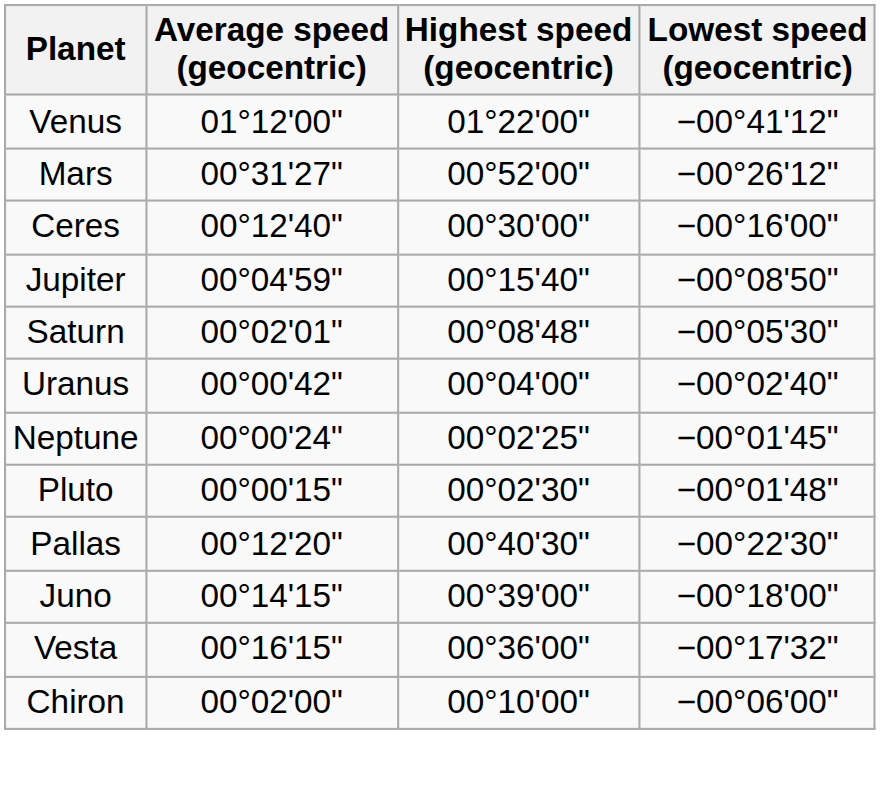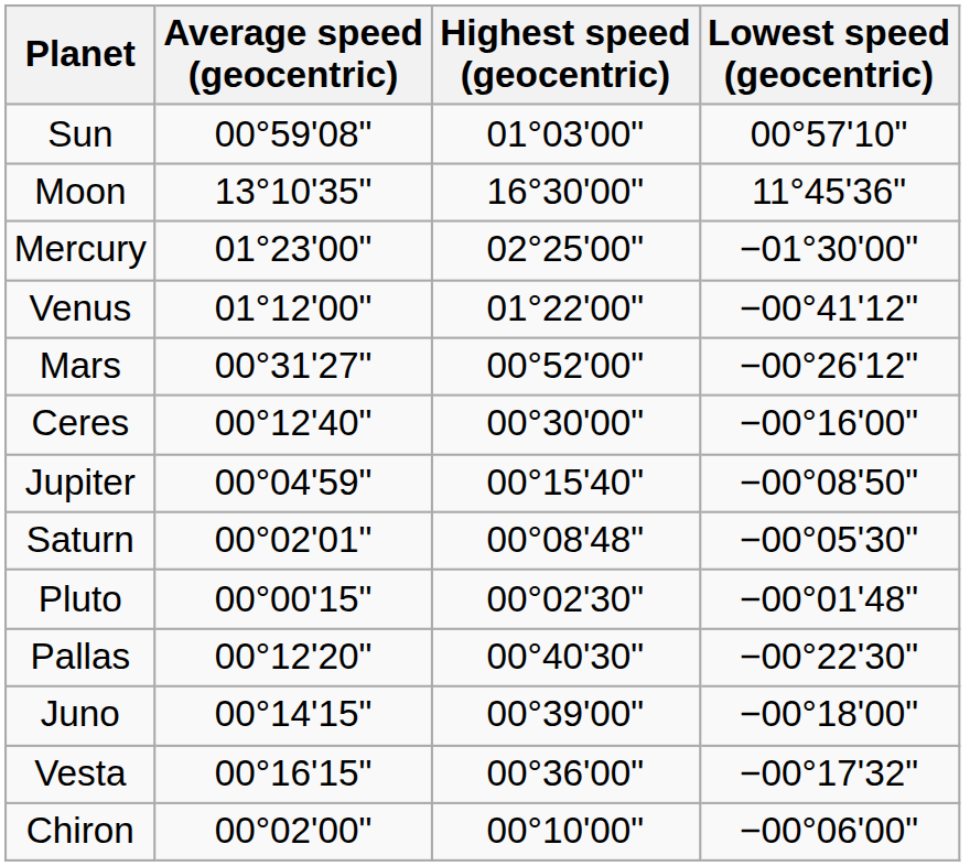 <table border="2" class="wikitable sortable" style="text-align:center">
 <tr>
 <th>Planet</th>
 <th>Average speed<br>(geocentric)<br></th>
 <th>Highest speed<br>(geocentric)<br></th>
 <th>Lowest speed<br>(geocentric)<br></th>
+</tr>
+<tr --->
+<td>Sun</td>
+<td>00°59'08"</td>
+<td>01°03'00"</td>
+<td>00°57'10"</td>
+</tr>
+<tr --->
+<td>Moon</td>
+<td>13°10'35"</td>
+<td>16°30'00"</td>
+<td>11°45'36"</td>
+</tr>
+<tr --->
+<td>Mercury</td>
+<td>01°23'00"</td>
+<td>02°25'00"</td>
+<td>−01°30'00"</td>
 </tr>
 <tr --->
 <td>Venus</td>
 <td>01°12'00"</td>
 <td>01°22'00"</td>
 <td>−00°41'12"</td>
 </tr>
 <tr --->
 <td>Mars</td>
 <td>00°31'27"</td>
 <td>00°52'00"</td>
 <td>−00°26'12"</td>
 </tr>
 <tr --->
 <td>Ceres</td>
 <td>00°12'40"</td>
 <td>00°30'00"</td>
 <td>−00°16'00"</td>
 </tr>
 <tr --->
 <td>Jupiter</td>
 <td>00°04'59"</td>
 <td>00°15'40"</td>
 <td>−00°08'50"</td>
 </tr>
 <tr --->
 <td>Saturn</td>
 <td>00°02'01"</td>
 <td>00°08'48"</td>
 <td>−00°05'30"</td>
 </tr>
 <tr --->
-<td>Uranus</td>
-<td>00°00'42"</td>
-<td>00°04'00"</td>
-<td>−00°02'40"</td>
-</tr>
-<tr --->
-<td>Neptune</td>
-<td>00°00'24"</td>
-<td>00°02'25"</td>
-<td>−00°01'45"</td>
-</tr>
-<tr --->
 <td>Pluto</td>
 <td>00°00'15"</td>
 <td>00°02'30"</td>
 <td>−00°01'48"</td>
 </tr>
 <tr --->
 <td>Pallas</td>
 <td>00°12'20"</td>
 <td>00°40'30"</td>
 <td>−00°22'30"</td>
 </tr>
 <tr --->
 <td>Juno</td>
 <td>00°14'15"</td>
 <td>00°39'00"</td>
 <td>−00°18'00"</td>
 </tr>
 <tr --->
 <td>Vesta</td>
 <td>00°16'15"</td>
 <td>00°36'00"</td>
 <td>−00°17'32"</td>
 </tr>
 <tr --->
 <td>Chiron</td>
 <td>00°02'00"</td>
 <td>00°10'00"</td>
 <td>−00°06'00"</td>
 </tr>
 </table>
